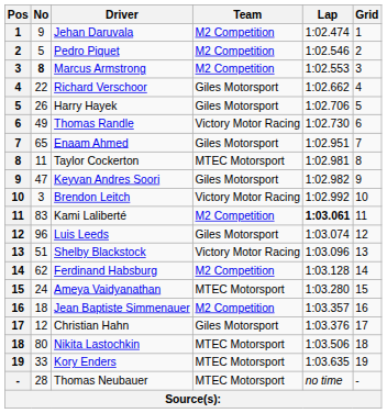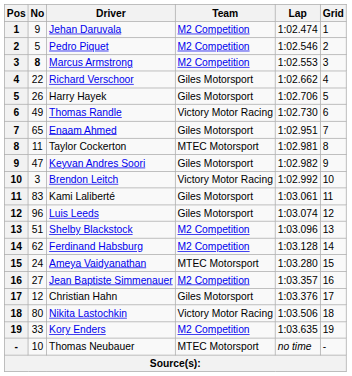 <table class="wikitable" style="font-size: 87%">
 <tr>
 <th>Pos</th>
 <th>No</th>
 <th>Driver</th>
 <th>Team</th>
 <th>Lap</th>
 <th>Grid</th>
 </tr>
 <tr>
 <th>1</th>
 <td style="text-align:center;">9</td>
 <td> <a href='#'>Jehan Daruvala</a></td>
 <td><a href='#'>M2 Competition</a></td>
 <td>1:02.474</td>
 <td>1</td>
 </tr>
 <tr>
 <th>2</th>
 <td style="text-align:center;">5</td>
 <td> <a href='#'>Pedro Piquet</a></td>
 <td><a href='#'>M2 Competition</a></td>
 <td>1:02.546</td>
 <td>2</td>
 </tr>
 <tr>
 <th>3</th>
 <td style="text-align:center;"><strong>8</strong></td>
 <td> <a href='#'>Marcus Armstrong</a></td>
 <td><a href='#'>M2 Competition</a></td>
 <td>1:02.553</td>
 <td>3</td>
 </tr>
 <tr>
 <th>4</th>
 <td style="text-align:center;">22</td>
 <td> <a href='#'>Richard Verschoor</a></td>
 <td>Giles Motorsport</td>
 <td>1:02.662</td>
 <td>4</td>
 </tr>
 <tr>
 <th>5</th>
 <td style="text-align:center;">26</td>
 <td> Harry Hayek</td>
 <td>Giles Motorsport</td>
 <td>1:02.706</td>
 <td>5</td>
 </tr>
 <tr>
 <th>6</th>
 <td style="text-align:center;">49</td>
 <td> <a href='#'>Thomas Randle</a></td>
 <td>Victory Motor Racing</td>
 <td>1:02.730</td>
 <td>6</td>
 </tr>
 <tr>
 <th>7</th>
 <td style="text-align:center;">65</td>
 <td> <a href='#'>Enaam Ahmed</a></td>
 <td>Giles Motorsport</td>
 <td>1:02.951</td>
 <td>7</td>
 </tr>
 <tr>
 <th>8</th>
 <td style="text-align:center;">11</td>
 <td> Taylor Cockerton</td>
 <td>MTEC Motorsport</td>
 <td>1:02.981</td>
 <td>8</td>
 </tr>
 <tr>
 <th>9</th>
 <td style="text-align:center;">47</td>
 <td> <a href='#'>Keyvan Andres Soori</a></td>
 <td>Giles Motorsport</td>
 <td>1:02.982</td>
 <td>9</td>
 </tr>
 <tr>
 <th>10</th>
 <td style="text-align:center;">3</td>
 <td> <a href='#'>Brendon Leitch</a></td>
 <td>Victory Motor Racing</td>
 <td>1:02.992</td>
 <td>10</td>
 </tr>
 <tr>
 <th>11</th>
 <td style="text-align:center;">83</td>
 <td> Kami Laliberté</td>
-<td><a href='#'>M2 Competition</a></td>
-<td><strong>1:03.061</strong></td>
+<td>Giles Motorsport</td>
+<td>1:03.061</td>
 <td>11</td>
 </tr>
 <tr>
 <th>12</th>
 <td style="text-align:center;">96</td>
 <td> <a href='#'>Luis Leeds</a></td>
 <td>Giles Motorsport</td>
 <td>1:03.074</td>
 <td>12</td>
 </tr>
 <tr>
 <th>13</th>
 <td style="text-align:center;">51</td>
 <td> <a href='#'>Shelby Blackstock</a></td>
-<td>Victory Motor Racing</td>
+<td><a href='#'>M2 Competition</a></td>
 <td>1:03.096</td>
 <td>13</td>
 </tr>
 <tr>
 <th>14</th>
 <td style="text-align:center;">62</td>
 <td> <a href='#'>Ferdinand Habsburg</a></td>
 <td><a href='#'>M2 Competition</a></td>
 <td>1:03.128</td>
 <td>14</td>
 </tr>
 <tr>
 <th>15</th>
 <td style="text-align:center;">24</td>
 <td> <a href='#'>Ameya Vaidyanathan</a></td>
 <td>MTEC Motorsport</td>
 <td>1:03.280</td>
 <td>15</td>
 </tr>
 <tr>
 <th>16</th>
-<td style="text-align:center;">18</td>
+<td style="text-align:center;">27</td>
 <td> <a href='#'>Jean Baptiste Simmenauer</a></td>
 <td><a href='#'>M2 Competition</a></td>
 <td>1:03.357</td>
 <td>16</td>
 </tr>
 <tr>
 <th>17</th>
 <td style="text-align:center;">12</td>
 <td> Christian Hahn</td>
 <td>Giles Motorsport</td>
 <td>1:03.376</td>
 <td>17</td>
 </tr>
 <tr>
 <th>18</th>
 <td style="text-align:center;">80</td>
 <td> <a href='#'>Nikita Lastochkin</a></td>
-<td>MTEC Motorsport</td>
+<td>Victory Motor Racing</td>
 <td>1:03.506</td>
 <td>18</td>
 </tr>
 <tr>
 <th>19</th>
 <td style="text-align:center;">33</td>
 <td> <a href='#'>Kory Enders</a></td>
-<td>MTEC Motorsport</td>
+<td><a href='#'>M2 Competition</a></td>
 <td>1:03.635</td>
 <td>19</td>
 </tr>
 <tr>
 <th>-</th>
-<td style="text-align:center;">28</td>
+<td style="text-align:center;">10</td>
 <td> Thomas Neubauer</td>
 <td>MTEC Motorsport</td>
 <td><em>no time</em></td>
 <td>-</td>
 </tr>
 <tr>
 <th colspan="6">Source(s): </th>
 </tr>
 </table>
